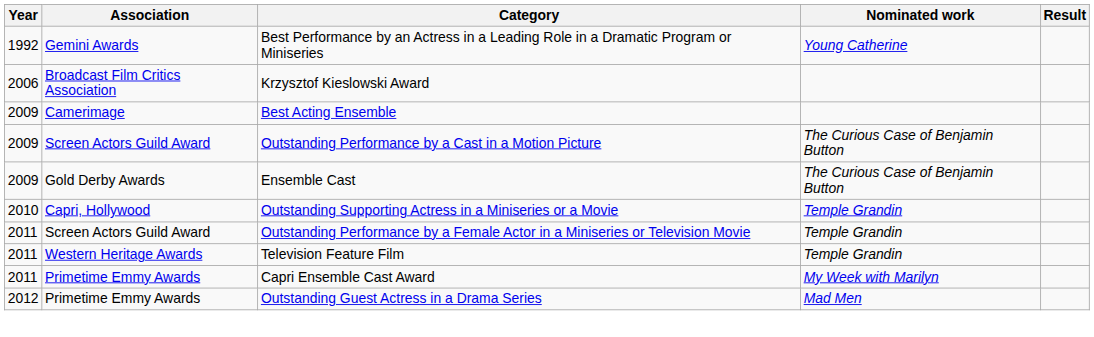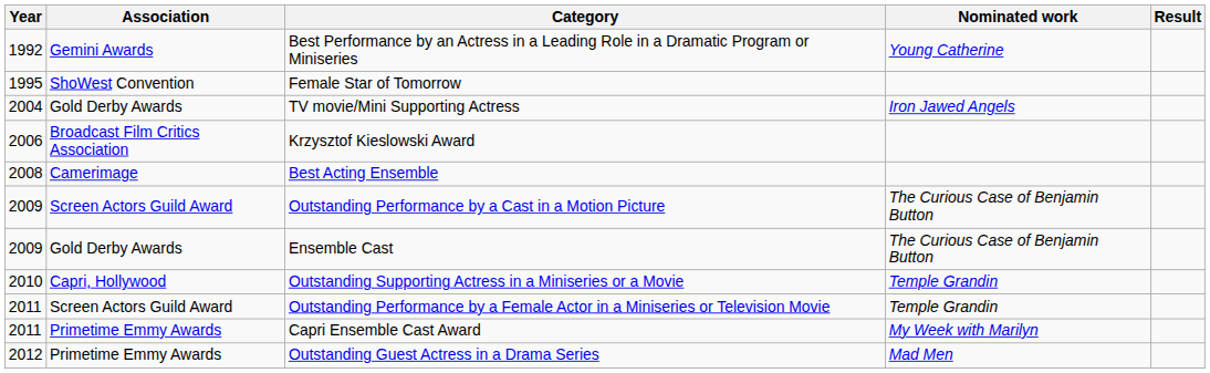 <table class="wikitable sortable">
 <tr>
 <th>Year</th>
 <th>Association</th>
 <th>Category</th>
 <th>Nominated work</th>
 <th>Result</th>
 </tr>
 <tr>
 <td>1992</td>
 <td><a href='#'>Gemini Awards</a></td>
 <td>Best Performance by an Actress in a Leading Role in a Dramatic Program or Miniseries</td>
 <td><em><a href='#'>Young Catherine</a></em></td>
 <td></td>
 </tr>
 <tr>
+<td>1995</td>
+<td><a href='#'>ShoWest</a> Convention</td>
+<td>Female Star of Tomorrow</td>
+<td></td>
+<td></td>
+</tr>
+<tr>
+<td>2004</td>
+<td>Gold Derby Awards</td>
+<td>TV movie/Mini Supporting Actress</td>
+<td><em><a href='#'>Iron Jawed Angels</a></em></td>
+<td></td>
+</tr>
+<tr>
 <td>2006</td>
 <td><a href='#'>Broadcast Film Critics Association</a></td>
 <td>Krzysztof Kieslowski Award</td>
 <td></td>
 <td></td>
 </tr>
 <tr>
-<td>2009</td>
+<td>2008</td>
 <td><a href='#'>Camerimage</a></td>
 <td><a href='#'>Best Acting Ensemble</a></td>
 <td><em></em></td>
 <td></td>
 </tr>
 <tr>
 <td>2009</td>
 <td><a href='#'>Screen Actors Guild Award</a></td>
 <td><a href='#'>Outstanding Performance by a Cast in a Motion Picture</a></td>
 <td><em>The Curious Case of Benjamin Button</em></td>
 <td></td>
 </tr>
 <tr>
 <td>2009</td>
 <td>Gold Derby Awards</td>
 <td>Ensemble Cast</td>
 <td><em>The Curious Case of Benjamin Button</em></td>
 <td></td>
 </tr>
 <tr>
 <td>2010</td>
 <td><a href='#'>Capri, Hollywood</a></td>
 <td><a href='#'>Outstanding Supporting Actress in a Miniseries or a Movie</a></td>
 <td><em><a href='#'>Temple Grandin</a></em></td>
 <td></td>
 </tr>
 <tr>
 <td>2011</td>
 <td>Screen Actors Guild Award</td>
 <td><a href='#'>Outstanding Performance by a Female Actor in a Miniseries or Television Movie</a></td>
 <td><em>Temple Grandin</em></td>
 <td></td>
 </tr>
 <tr>
 <td>2011</td>
-<td><a href='#'>Western Heritage Awards</a></td>
-<td>Television Feature Film</td>
-<td><em>Temple Grandin</em></td>
-<td></td>
-</tr>
-<tr>
-<td>2011</td>
 <td><a href='#'>Primetime Emmy Awards</a></td>
 <td>Capri Ensemble Cast Award</td>
 <td><em><a href='#'>My Week with Marilyn</a></em></td>
 <td></td>
 </tr>
 <tr>
 <td>2012</td>
 <td>Primetime Emmy Awards</td>
 <td><a href='#'>Outstanding Guest Actress in a Drama Series</a></td>
 <td><em><a href='#'>Mad Men</a></em></td>
 <td></td>
 </tr>
 </table>
